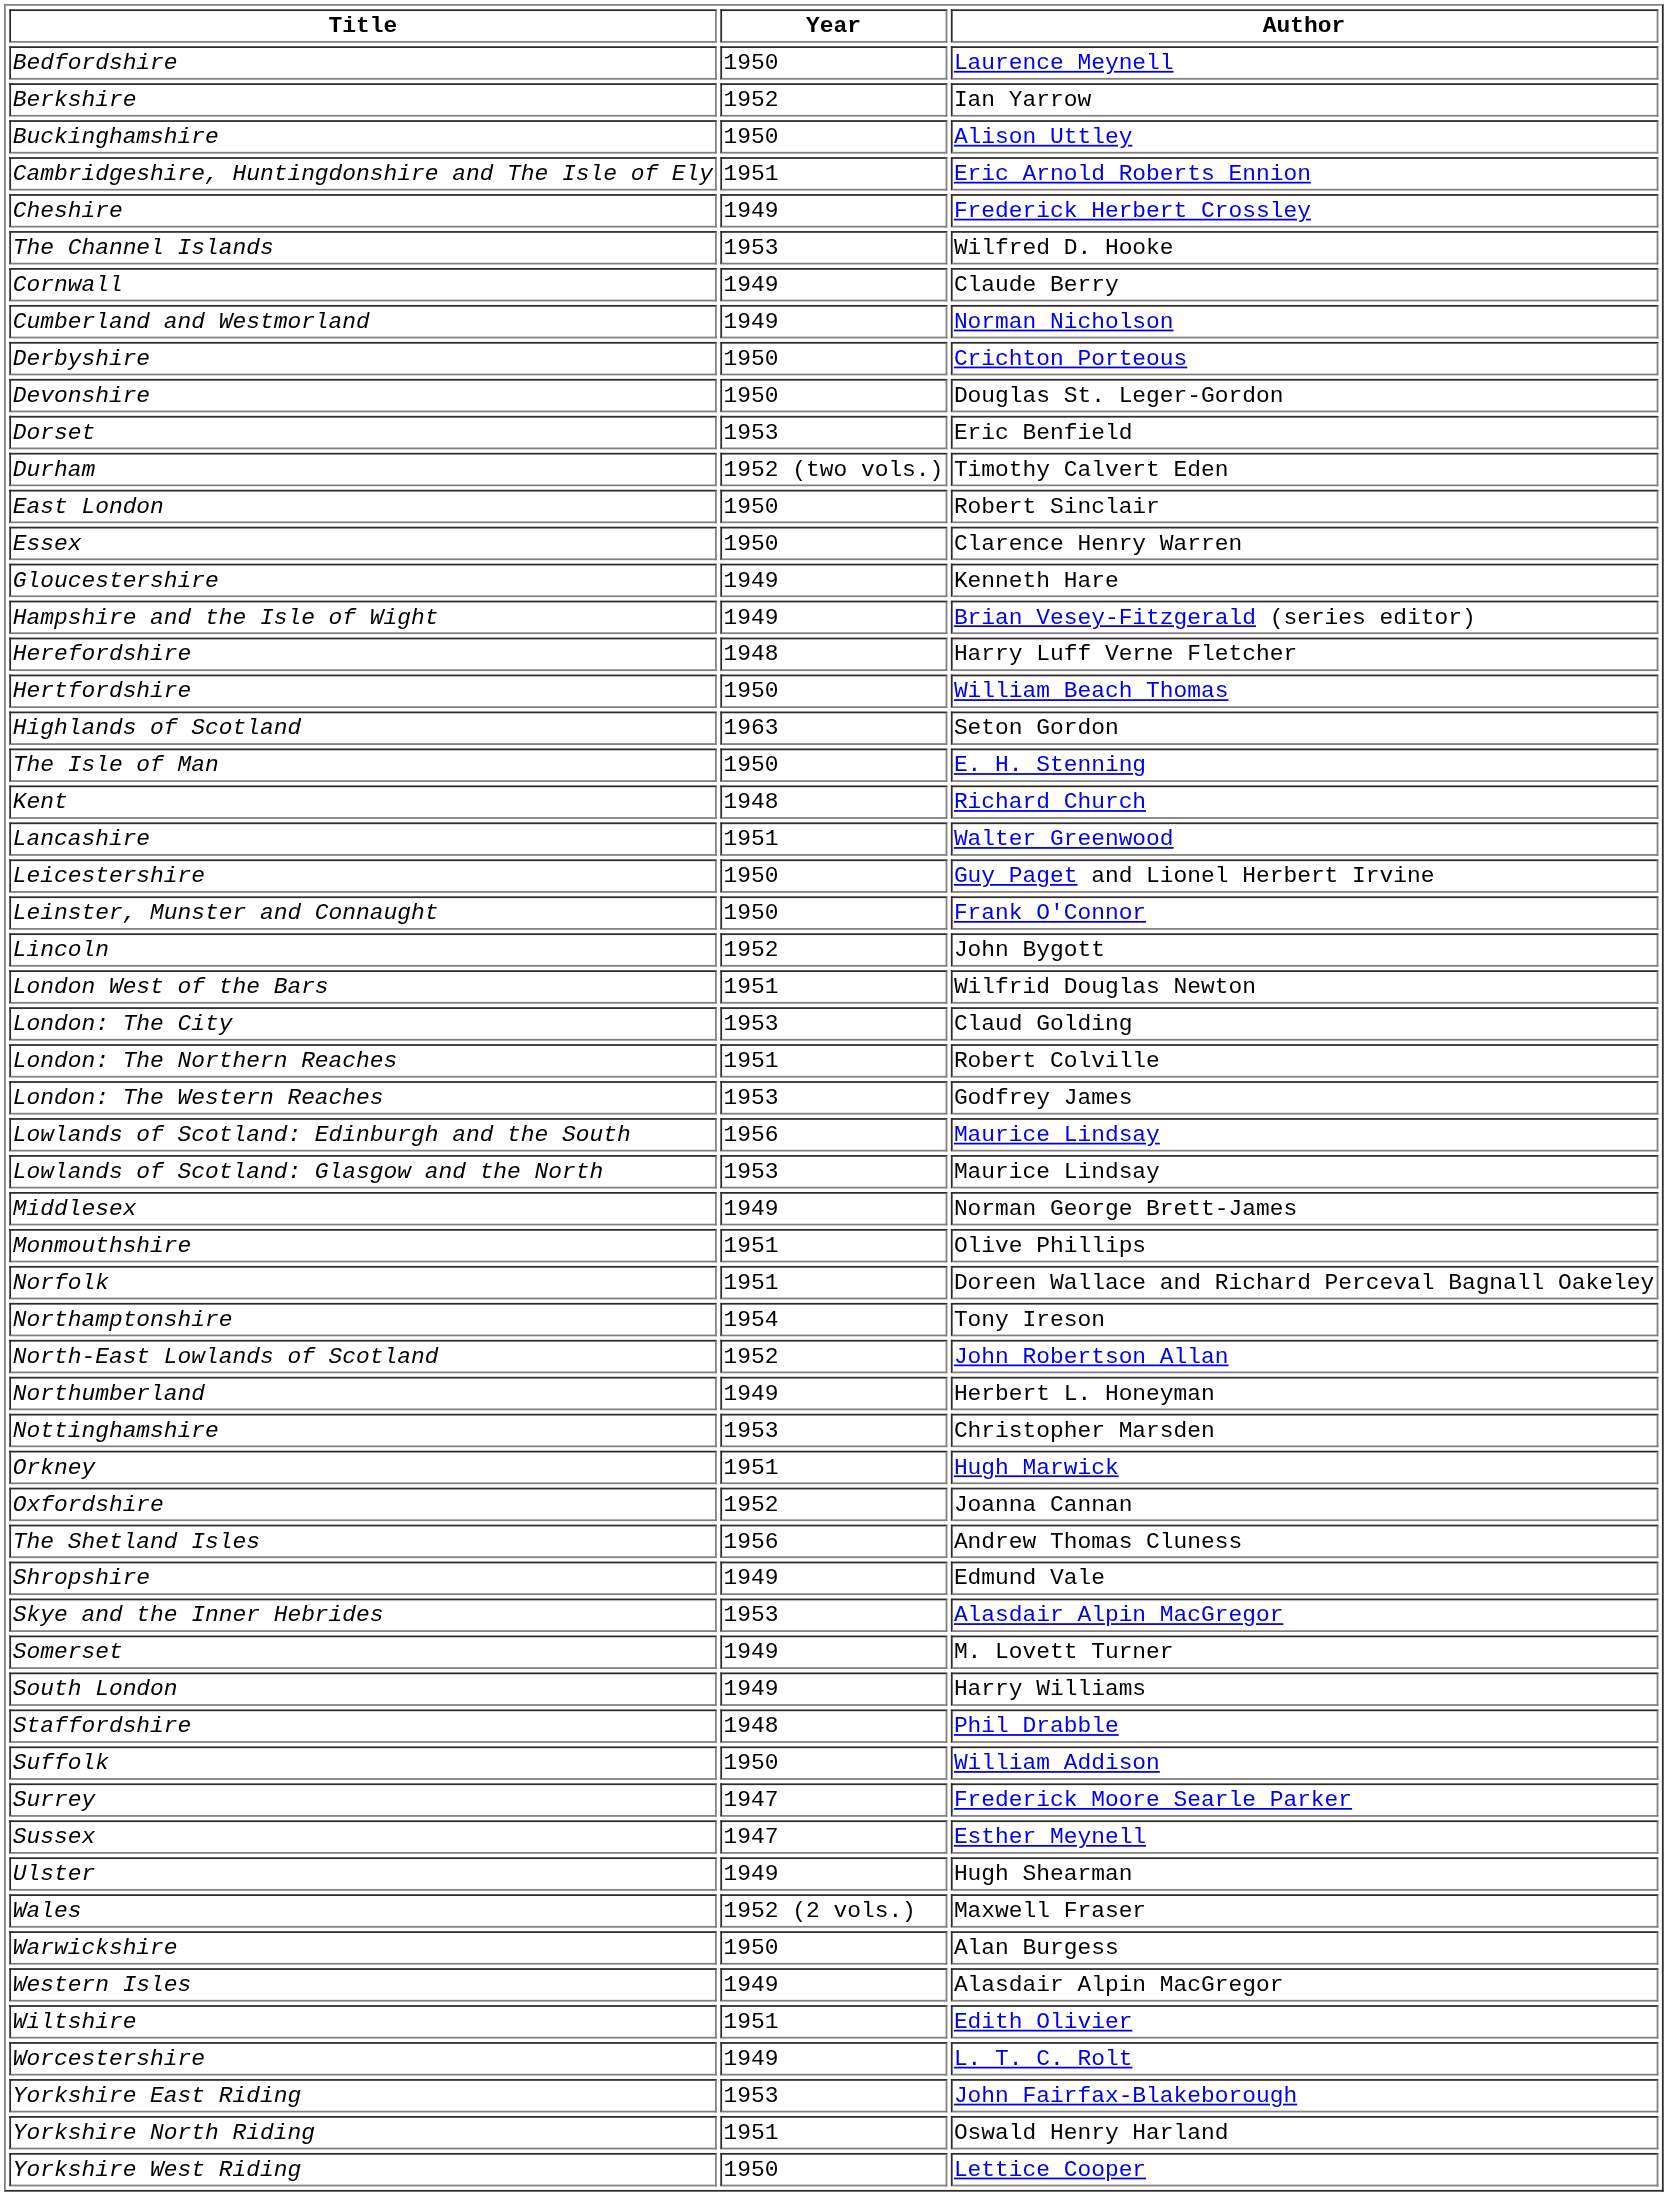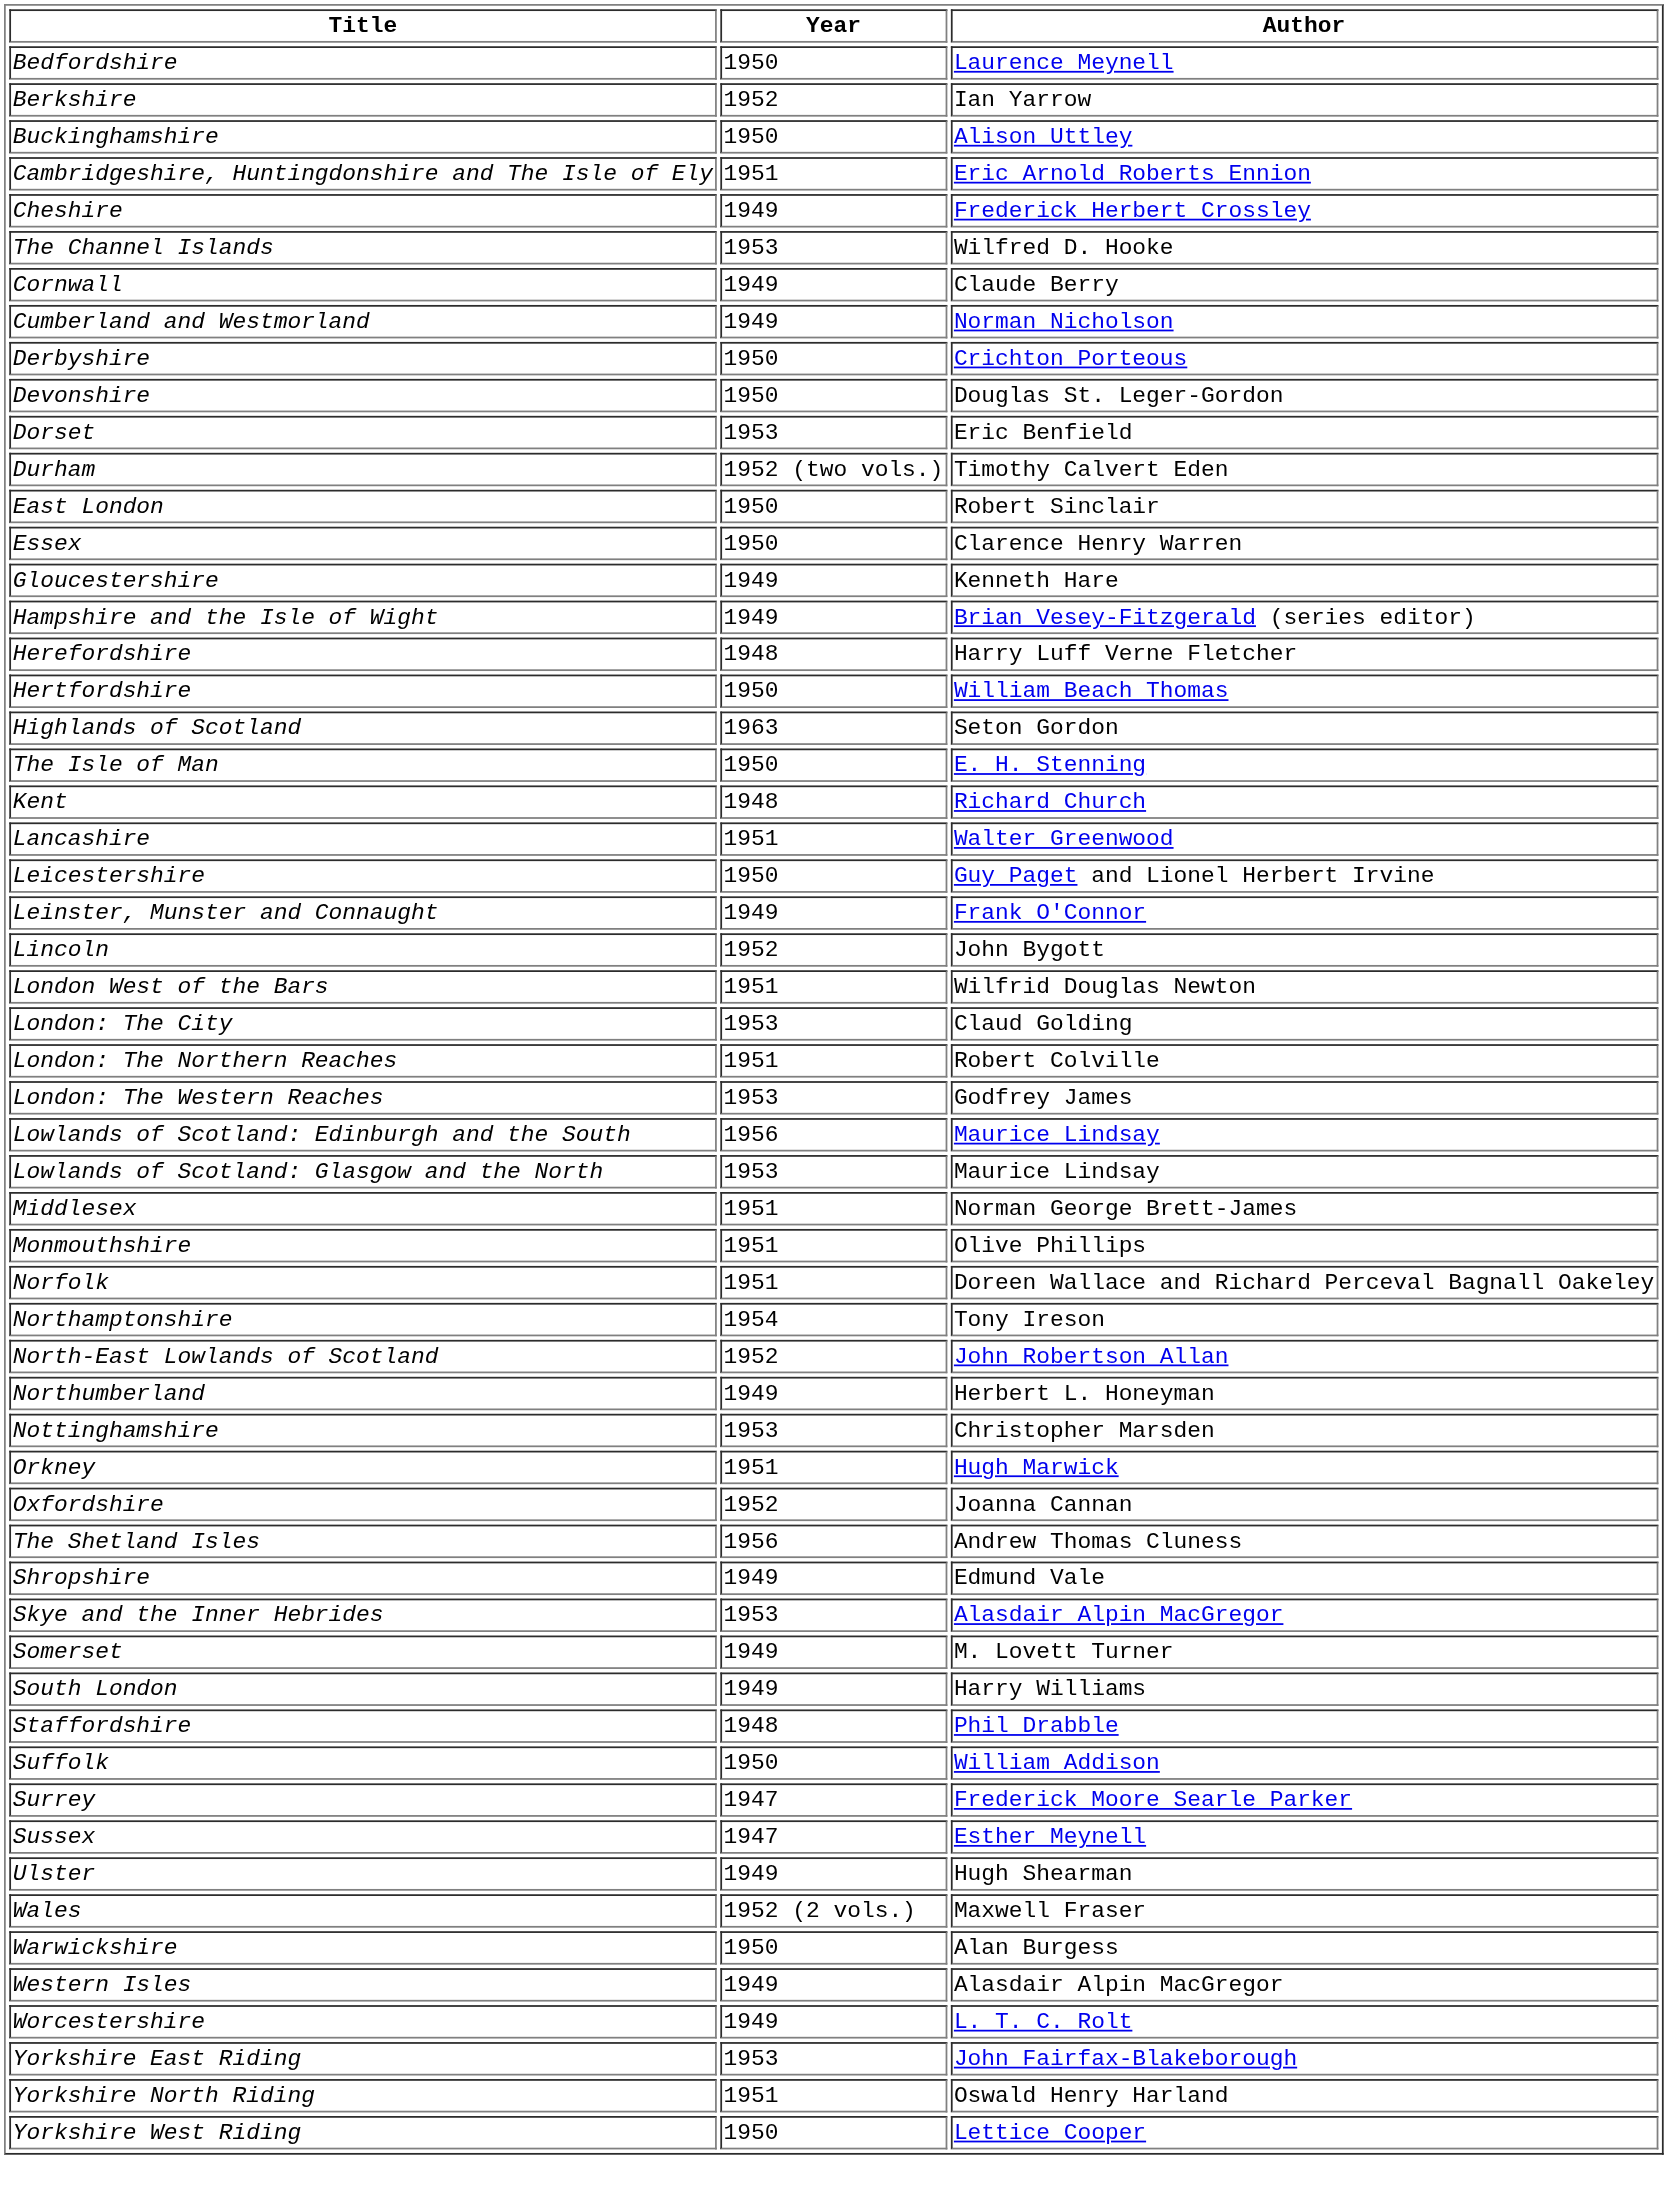 <table border=1>
 <tr>
 <th>Title</th>
 <th>Year</th>
 <th>Author</th>
 </tr>
 <tr>
 <td><em>Bedfordshire</em></td>
 <td>1950</td>
 <td><a href='#'>Laurence Meynell</a></td>
 </tr>
 <tr>
 <td><em>Berkshire</em></td>
 <td>1952</td>
 <td>Ian Yarrow</td>
 </tr>
 <tr>
 <td><em>Buckinghamshire</em></td>
 <td>1950</td>
 <td><a href='#'>Alison Uttley</a></td>
 </tr>
 <tr>
 <td><em>Cambridgeshire, Huntingdonshire and The Isle of Ely</em></td>
 <td>1951</td>
 <td><a href='#'>Eric Arnold Roberts Ennion</a></td>
 </tr>
 <tr>
 <td><em>Cheshire</em></td>
 <td>1949</td>
 <td><a href='#'>Frederick Herbert Crossley</a></td>
 </tr>
 <tr>
 <td><em>The Channel Islands</em></td>
 <td>1953</td>
 <td>Wilfred D. Hooke</td>
 </tr>
 <tr>
 <td><em>Cornwall</em></td>
 <td>1949</td>
 <td>Claude Berry</td>
 </tr>
 <tr>
 <td><em>Cumberland and Westmorland</em></td>
 <td>1949</td>
 <td><a href='#'>Norman Nicholson</a></td>
 </tr>
 <tr>
 <td><em>Derbyshire</em></td>
 <td>1950</td>
 <td><a href='#'>Crichton Porteous</a></td>
 </tr>
 <tr>
 <td><em>Devonshire</em></td>
 <td>1950</td>
 <td>Douglas St. Leger-Gordon</td>
 </tr>
 <tr>
 <td><em>Dorset</em></td>
 <td>1953</td>
 <td>Eric Benfield</td>
 </tr>
 <tr>
 <td><em>Durham</em></td>
 <td>1952 (two vols.)</td>
 <td>Timothy Calvert Eden</td>
 </tr>
 <tr>
 <td><em>East London</em></td>
 <td>1950</td>
 <td>Robert Sinclair</td>
 </tr>
 <tr>
 <td><em>Essex</em></td>
 <td>1950</td>
 <td>Clarence Henry Warren</td>
 </tr>
 <tr>
 <td><em>Gloucestershire</em></td>
 <td>1949</td>
 <td>Kenneth Hare</td>
 </tr>
 <tr>
 <td><em>Hampshire and the Isle of Wight</em></td>
 <td>1949</td>
 <td><a href='#'>Brian Vesey-Fitzgerald</a> (series editor)</td>
 </tr>
 <tr>
 <td><em>Herefordshire</em></td>
 <td>1948</td>
 <td>Harry Luff Verne Fletcher</td>
 </tr>
 <tr>
 <td><em>Hertfordshire</em></td>
 <td>1950</td>
 <td><a href='#'>William Beach Thomas</a></td>
 </tr>
 <tr>
 <td><em>Highlands of Scotland</em></td>
 <td>1963</td>
 <td>Seton Gordon</td>
 </tr>
 <tr>
 <td><em>The Isle of Man</em></td>
 <td>1950</td>
 <td><a href='#'>E. H. Stenning</a></td>
 </tr>
 <tr>
 <td><em>Kent</em></td>
 <td>1948</td>
 <td><a href='#'>Richard Church</a></td>
 </tr>
 <tr>
 <td><em>Lancashire</em></td>
 <td>1951</td>
 <td><a href='#'>Walter Greenwood</a></td>
 </tr>
 <tr>
 <td><em>Leicestershire</em></td>
 <td>1950</td>
 <td><a href='#'>Guy Paget</a> and Lionel Herbert Irvine</td>
 </tr>
 <tr>
 <td><em>Leinster, Munster and Connaught</em></td>
-<td>1950</td>
+<td>1949</td>
 <td><a href='#'>Frank O'Connor</a></td>
 </tr>
 <tr>
 <td><em>Lincoln</em></td>
 <td>1952</td>
 <td>John Bygott</td>
 </tr>
 <tr>
 <td><em>London West of the Bars</em></td>
 <td>1951</td>
 <td>Wilfrid Douglas Newton</td>
 </tr>
 <tr>
 <td><em>London: The City</em></td>
 <td>1953</td>
 <td>Claud Golding</td>
 </tr>
 <tr>
 <td><em>London: The Northern Reaches</em></td>
 <td>1951</td>
 <td>Robert Colville</td>
 </tr>
 <tr>
 <td><em>London: The Western Reaches</em></td>
 <td>1953</td>
 <td>Godfrey James</td>
 </tr>
 <tr>
 <td><em>Lowlands of Scotland: Edinburgh and the South</em></td>
 <td>1956</td>
 <td><a href='#'>Maurice Lindsay</a></td>
 </tr>
 <tr>
 <td><em>Lowlands of Scotland: Glasgow and the North</em></td>
 <td>1953</td>
 <td>Maurice Lindsay</td>
 </tr>
 <tr>
 <td><em>Middlesex</em></td>
-<td>1949</td>
+<td>1951</td>
 <td>Norman George Brett-James</td>
 </tr>
 <tr>
 <td><em>Monmouthshire</em></td>
 <td>1951</td>
 <td>Olive Phillips</td>
 </tr>
 <tr>
 <td><em>Norfolk</em></td>
 <td>1951</td>
 <td>Doreen Wallace and Richard Perceval Bagnall Oakeley</td>
 </tr>
 <tr>
 <td><em>Northamptonshire</em></td>
 <td>1954</td>
 <td>Tony Ireson</td>
 </tr>
 <tr>
 <td><em>North-East Lowlands of Scotland</em></td>
 <td>1952</td>
 <td><a href='#'>John Robertson Allan</a></td>
 </tr>
 <tr>
 <td><em>Northumberland</em></td>
 <td>1949</td>
 <td>Herbert L. Honeyman</td>
 </tr>
 <tr>
 <td><em>Nottinghamshire</em></td>
 <td>1953</td>
 <td>Christopher Marsden</td>
 </tr>
 <tr>
 <td><em>Orkney</em></td>
 <td>1951</td>
 <td><a href='#'>Hugh Marwick</a></td>
 </tr>
 <tr>
 <td><em>Oxfordshire</em></td>
 <td>1952</td>
 <td>Joanna Cannan</td>
 </tr>
 <tr>
 <td><em>The Shetland Isles</em></td>
 <td>1956</td>
 <td>Andrew Thomas Cluness</td>
 </tr>
 <tr>
 <td><em>Shropshire</em></td>
 <td>1949</td>
 <td>Edmund Vale</td>
 </tr>
 <tr>
 <td><em>Skye and the Inner Hebrides</em></td>
 <td>1953</td>
 <td><a href='#'>Alasdair Alpin MacGregor</a></td>
 </tr>
 <tr>
 <td><em>Somerset</em></td>
 <td>1949</td>
 <td>M. Lovett Turner</td>
 </tr>
 <tr>
 <td><em>South London</em></td>
 <td>1949</td>
 <td>Harry Williams</td>
 </tr>
 <tr>
 <td><em>Staffordshire</em></td>
 <td>1948</td>
 <td><a href='#'>Phil Drabble</a></td>
 </tr>
 <tr>
 <td><em>Suffolk</em></td>
 <td>1950</td>
 <td><a href='#'>William Addison</a></td>
 </tr>
 <tr>
 <td><em>Surrey</em></td>
 <td>1947</td>
 <td><a href='#'>Frederick Moore Searle Parker</a></td>
 </tr>
 <tr>
 <td><em>Sussex</em></td>
 <td>1947</td>
 <td><a href='#'>Esther Meynell</a></td>
 </tr>
 <tr>
 <td><em>Ulster</em></td>
 <td>1949</td>
 <td>Hugh Shearman</td>
 </tr>
 <tr>
 <td><em>Wales</em></td>
 <td>1952 (2 vols.)</td>
 <td>Maxwell Fraser</td>
 </tr>
 <tr>
 <td><em>Warwickshire</em></td>
 <td>1950</td>
 <td>Alan Burgess</td>
 </tr>
 <tr>
 <td><em>Western Isles</em></td>
 <td>1949</td>
 <td>Alasdair Alpin MacGregor</td>
 </tr>
 <tr>
-<td><em>Wiltshire</em></td>
-<td>1951</td>
-<td><a href='#'>Edith Olivier</a></td>
-</tr>
-<tr>
 <td><em>Worcestershire</em></td>
 <td>1949</td>
 <td><a href='#'>L. T. C. Rolt</a></td>
 </tr>
 <tr>
 <td><em>Yorkshire East Riding</em></td>
 <td>1953</td>
 <td><a href='#'>John Fairfax-Blakeborough</a></td>
 </tr>
 <tr>
 <td><em>Yorkshire North Riding</em></td>
 <td>1951</td>
 <td>Oswald Henry Harland</td>
 </tr>
 <tr>
 <td><em>Yorkshire West Riding</em></td>
 <td>1950</td>
 <td><a href='#'>Lettice Cooper</a></td>
 </tr>
 </table>
